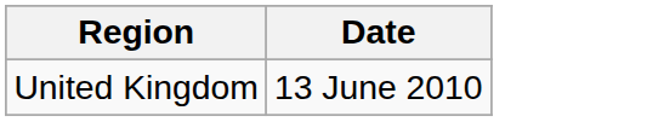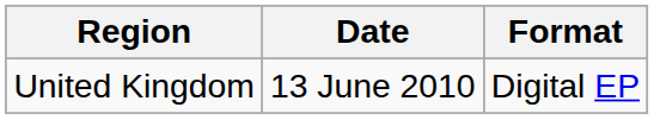 <table class=wikitable>
 <tr>
 <th>Region</th>
 <th>Date</th>
+<th>Format</th>
 </tr>
 <tr>
 <td>United Kingdom</td>
 <td>13 June 2010</td>
+<td>Digital <a href='#'>EP</a></td>
 </tr>
 </table>
